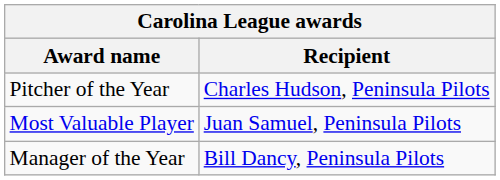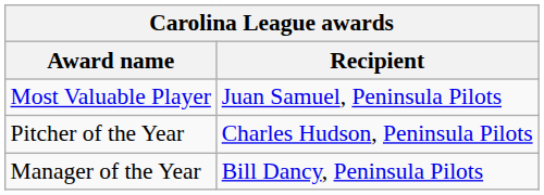 <table class="wikitable">
 <tr>
 <th colspan="2">Carolina League awards</th>
 </tr>
 <tr>
 <th>Award name</th>
 <th>Recipient</th>
 </tr>
 <tr>
+<td><a href='#'>Most Valuable Player</a></td>
+<td><a href='#'>Juan Samuel</a>, <a href='#'>Peninsula Pilots</a></td>
+</tr>
+<tr>
 <td>Pitcher of the Year</td>
 <td><a href='#'>Charles Hudson</a>, <a href='#'>Peninsula Pilots</a></td>
-</tr>
-<tr>
-<td><a href='#'>Most Valuable Player</a></td>
-<td><a href='#'>Juan Samuel</a>, <a href='#'>Peninsula Pilots</a></td>
 </tr>
 <tr>
 <td>Manager of the Year</td>
 <td><a href='#'>Bill Dancy</a>, <a href='#'>Peninsula Pilots</a></td>
 </tr>
 </table>
